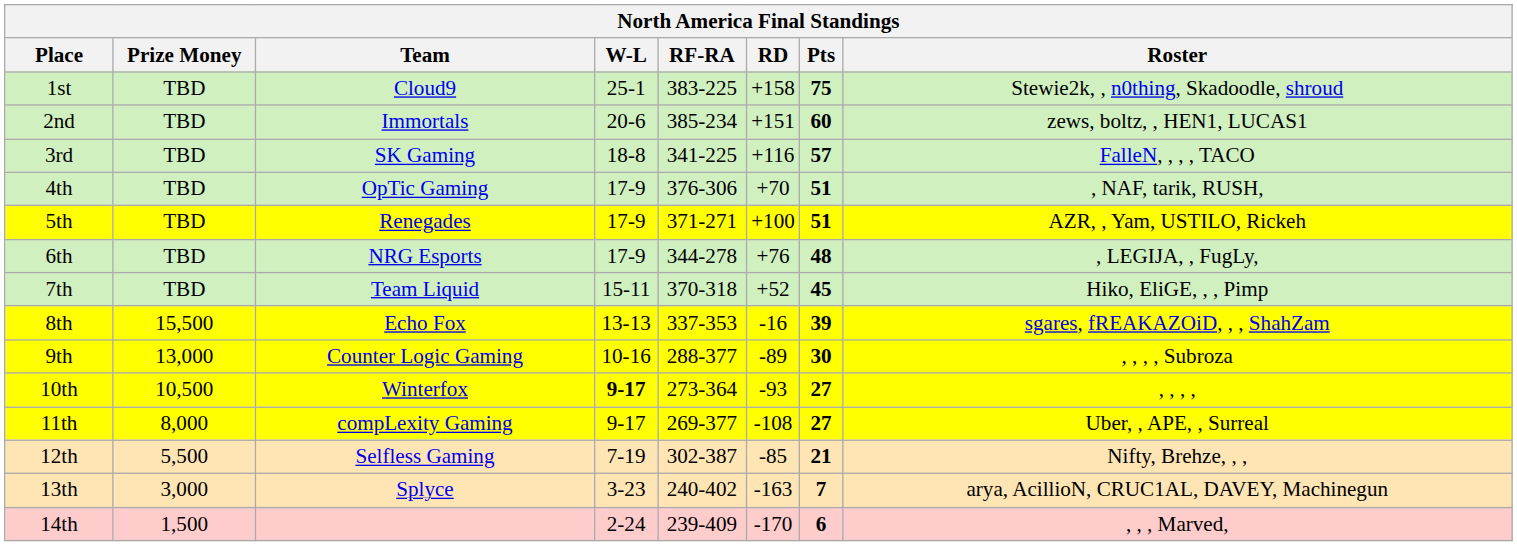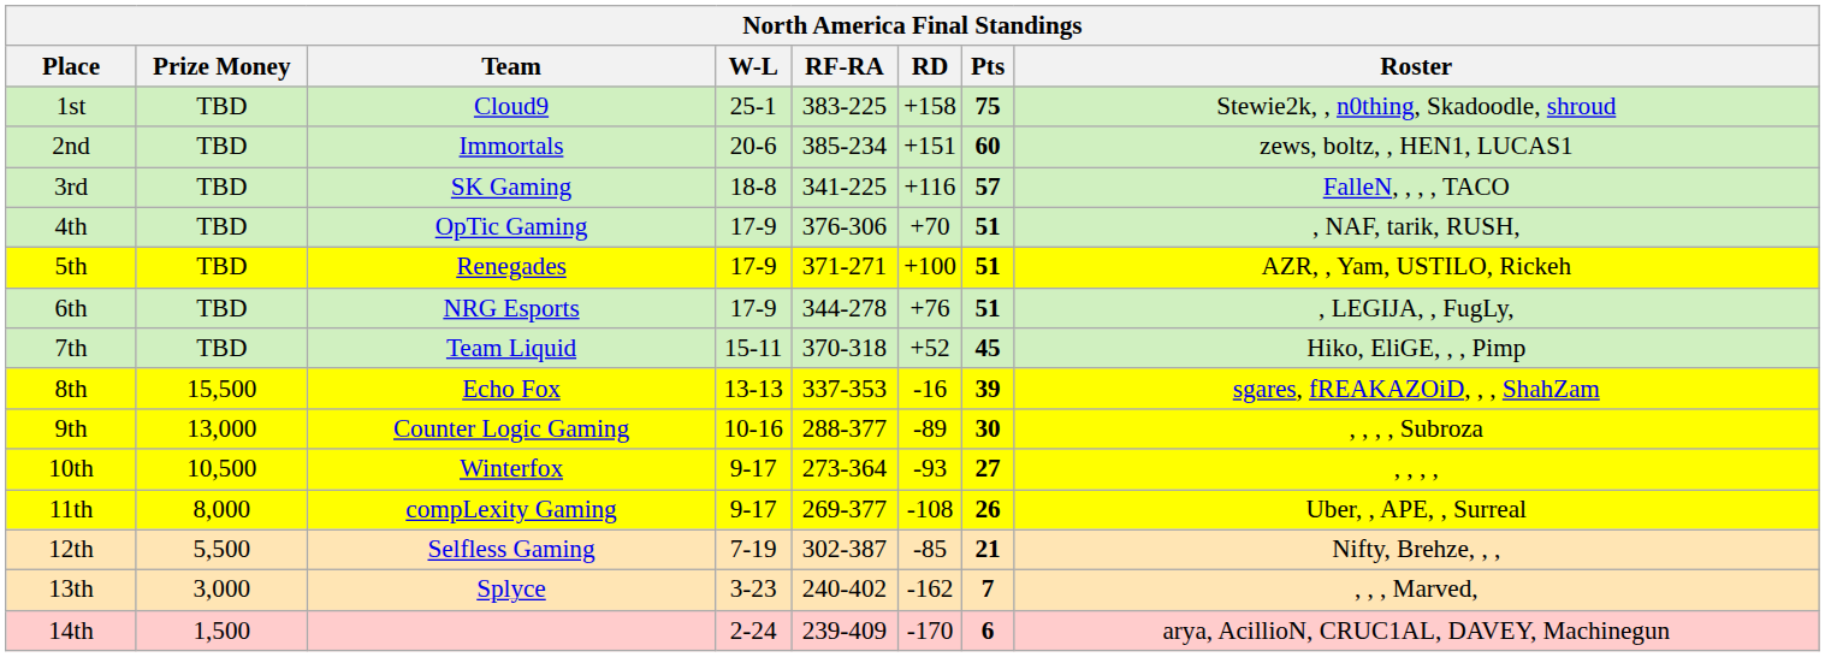 <table class="wikitable" style="text-align: center;">
 <tr>
 <th colspan=8>North America Final Standings</th>
 </tr>
 <tr>
 <th width="75px">Place</th>
 <th width="100">Prize Money</th>
 <th width="250">Team</th>
 <th width="40px">W-L</th>
 <th width="60px">RF-RA</th>
 <th width="30px">RD</th>
 <th width="25px">Pts</th>
 <th width="500px">Roster</th>
 </tr>
 <tr style="background: #D0F0C0;">
 <td>1st</td>
 <td>TBD</td>
 <td><a href='#'>Cloud9</a></td>
 <td>25-1</td>
 <td>383-225</td>
 <td>+158</td>
 <td><strong>75</strong></td>
 <td>Stewie2k, , <a href='#'>n0thing</a>, Skadoodle, <a href='#'>shroud</a></td>
 </tr>
 <tr style="background: #D0F0C0;">
 <td>2nd</td>
 <td>TBD</td>
 <td><a href='#'>Immortals</a></td>
 <td>20-6</td>
 <td>385-234</td>
 <td>+151</td>
 <td><strong>60</strong></td>
 <td>zews, boltz, , HEN1, LUCAS1</td>
 </tr>
 <tr style="background: #D0F0C0;">
 <td>3rd</td>
 <td>TBD</td>
 <td><a href='#'>SK Gaming</a></td>
 <td>18-8</td>
 <td>341-225</td>
 <td>+116</td>
 <td><strong>57</strong></td>
 <td><a href='#'>FalleN</a>, , , , TACO</td>
 </tr>
 <tr style="background: #D0F0C0;">
 <td>4th</td>
 <td>TBD</td>
 <td><a href='#'>OpTic Gaming</a></td>
 <td>17-9</td>
 <td>376-306</td>
 <td>+70</td>
 <td><strong>51</strong></td>
 <td>, NAF, tarik, RUSH, </td>
 </tr>
 <tr style="background: #FFFF00;">
 <td>5th</td>
 <td>TBD</td>
 <td><a href='#'>Renegades</a></td>
 <td>17-9</td>
 <td>371-271</td>
 <td>+100</td>
 <td><strong>51</strong></td>
 <td>AZR, , Yam, USTILO, Rickeh</td>
 </tr>
 <tr style="background: #D0F0C0;">
 <td>6th</td>
 <td>TBD</td>
 <td><a href='#'>NRG Esports</a></td>
 <td>17-9</td>
 <td>344-278</td>
 <td>+76</td>
-<td><strong>48</strong></td>
+<td><strong>51</strong></td>
 <td>, LEGIJA, , FugLy, </td>
 </tr>
 <tr style="background: #D0F0C0;">
 <td>7th</td>
 <td>TBD</td>
 <td><a href='#'>Team Liquid</a></td>
 <td>15-11</td>
 <td>370-318</td>
 <td>+52</td>
 <td><strong>45</strong></td>
 <td>Hiko, EliGE, , , Pimp</td>
 </tr>
 <tr style="background: #FFFF00;">
 <td>8th</td>
 <td>15,500</td>
 <td><a href='#'>Echo Fox</a></td>
 <td>13-13</td>
 <td>337-353</td>
 <td>-16</td>
 <td><strong>39</strong></td>
 <td><a href='#'>sgares</a>, <a href='#'>fREAKAZOiD</a>, , , <a href='#'>ShahZam</a></td>
 </tr>
 <tr style="background: #FFFF00;">
 <td>9th</td>
 <td>13,000</td>
 <td><a href='#'>Counter Logic Gaming</a></td>
 <td>10-16</td>
 <td>288-377</td>
 <td>-89</td>
 <td><strong>30</strong></td>
 <td>, , , , Subroza</td>
 </tr>
 <tr style="background: #FFFF00;">
 <td>10th</td>
 <td>10,500</td>
 <td><a href='#'>Winterfox</a></td>
-<td><strong>9-17</strong></td>
+<td>9-17</td>
 <td>273-364</td>
 <td>-93</td>
 <td><strong>27</strong></td>
 <td>, , , , </td>
 </tr>
 <tr style="background: #FFFF00;">
 <td>11th</td>
 <td>8,000</td>
 <td><a href='#'>compLexity Gaming</a></td>
 <td>9-17</td>
 <td>269-377</td>
 <td>-108</td>
-<td><strong>27</strong></td>
+<td><strong>26</strong></td>
 <td>Uber, , APE, , Surreal</td>
 </tr>
 <tr style="background: #FFE5B4;">
 <td>12th</td>
 <td>5,500</td>
 <td><a href='#'>Selfless Gaming</a></td>
 <td>7-19</td>
 <td>302-387</td>
 <td>-85</td>
 <td><strong>21</strong></td>
 <td>Nifty, Brehze, , , </td>
 </tr>
 <tr style="background: #FFE5B4;">
 <td>13th</td>
 <td>3,000</td>
 <td><a href='#'>Splyce</a></td>
 <td>3-23</td>
 <td>240-402</td>
-<td>-163</td>
+<td>-162</td>
 <td><strong>7</strong></td>
-<td>arya, AcillioN, CRUC1AL, DAVEY, Machinegun</td>
+<td>, , , Marved, </td>
 </tr>
 <tr style="background: #FFCCCC;">
 <td>14th</td>
 <td>1,500</td>
 <td></td>
 <td>2-24</td>
 <td>239-409</td>
 <td>-170</td>
 <td><strong>6</strong></td>
-<td>, , , Marved, </td>
+<td>arya, AcillioN, CRUC1AL, DAVEY, Machinegun</td>
 </tr>
 </table>
